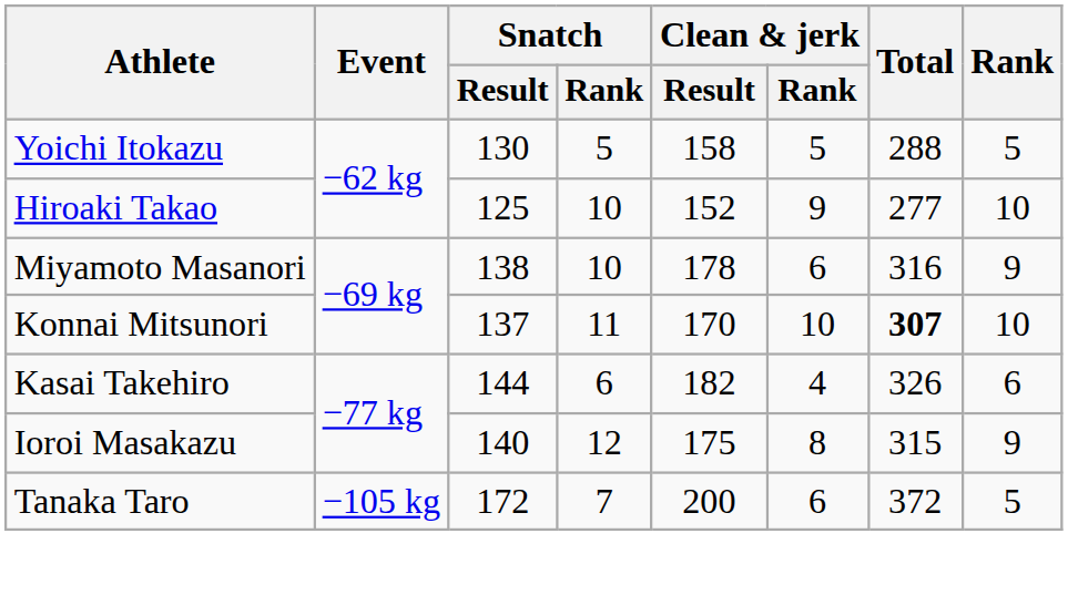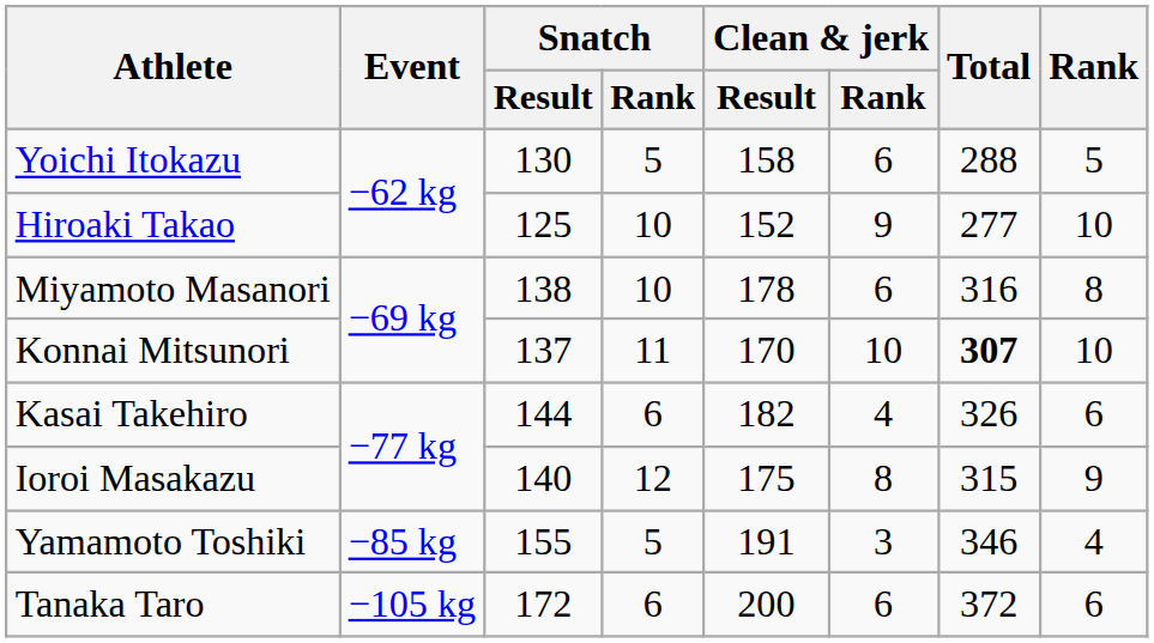 <table class=wikitable style=font-size:90%;text-align:center>
 <tr>
 <th rowspan="2">Athlete</th>
 <th rowspan="2">Event</th>
 <th colspan="2">Snatch</th>
 <th colspan="2">Clean & jerk</th>
 <th rowspan="2">Total</th>
 <th rowspan="2">Rank</th>
 </tr>
 <tr style="font-size:95%">
 <th>Result</th>
 <th>Rank</th>
 <th>Result</th>
 <th>Rank</th>
 </tr>
 <tr>
 <td style="text-align:left"><a href='#'>Yoichi Itokazu</a></td>
 <td style="text-align:left" rowspan=2><a href='#'>−62 kg</a></td>
 <td>130</td>
 <td>5</td>
 <td>158</td>
-<td>5</td>
+<td>6</td>
 <td>288</td>
 <td>5</td>
 </tr>
 <tr>
 <td style="text-align:left"><a href='#'>Hiroaki Takao</a></td>
 <td>125</td>
 <td>10</td>
 <td>152</td>
 <td>9</td>
 <td>277</td>
 <td>10</td>
 </tr>
 <tr>
 <td style="text-align:left">Miyamoto Masanori</td>
 <td style="text-align:left" rowspan=2><a href='#'>−69 kg</a></td>
 <td>138</td>
 <td>10</td>
 <td>178</td>
 <td>6</td>
 <td>316</td>
-<td>9</td>
+<td>8</td>
 </tr>
 <tr>
 <td style="text-align:left">Konnai Mitsunori</td>
 <td>137</td>
 <td>11</td>
 <td>170</td>
 <td>10</td>
 <td><strong>307</strong></td>
 <td>10</td>
 </tr>
 <tr>
 <td style="text-align:left">Kasai Takehiro</td>
 <td style="text-align:left" rowspan=2><a href='#'>−77 kg</a></td>
 <td>144</td>
 <td>6</td>
 <td>182</td>
 <td>4</td>
 <td>326</td>
 <td>6</td>
 </tr>
 <tr>
 <td style="text-align:left">Ioroi Masakazu</td>
 <td>140</td>
 <td>12</td>
 <td>175</td>
 <td>8</td>
 <td>315</td>
 <td>9</td>
 </tr>
 <tr>
+<td style="text-align:left">Yamamoto Toshiki</td>
+<td style="text-align:left"><a href='#'>−85 kg</a></td>
+<td>155</td>
+<td>5</td>
+<td>191</td>
+<td>3</td>
+<td>346</td>
+<td>4</td>
+</tr>
+<tr>
 <td style="text-align:left">Tanaka Taro</td>
 <td style="text-align:left"><a href='#'>−105 kg</a></td>
 <td>172</td>
-<td>7</td>
+<td>6</td>
 <td>200</td>
 <td>6</td>
 <td>372</td>
-<td>5</td>
+<td>6</td>
 </tr>
 </table>
